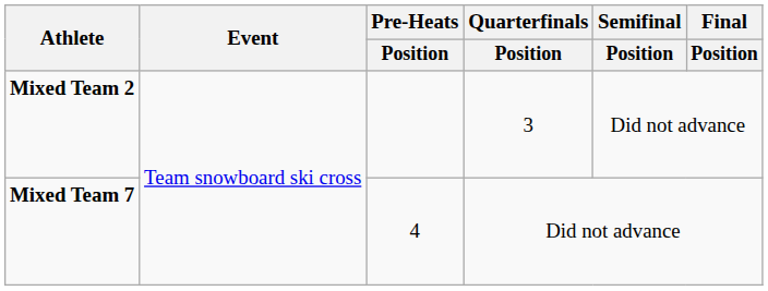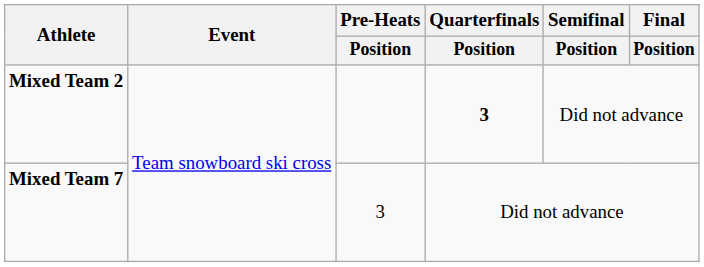 <table class="wikitable" style="font-size:90%">
 <tr>
 <th rowspan="2">Athlete</th>
 <th rowspan="2">Event</th>
 <th>Pre-Heats</th>
 <th>Quarterfinals</th>
 <th>Semifinal</th>
 <th>Final</th>
 </tr>
 <tr style="font-size:95%">
 <th>Position</th>
 <th>Position</th>
 <th>Position</th>
 <th>Position</th>
 </tr>
 <tr align=center>
 <td align=left><strong>Mixed Team 2</strong><br><small><br><br><br></small></td>
 <td align=left rowspan=2><a href='#'>Team snowboard ski cross</a></td>
 <td></td>
-<td>3</td>
+<td><strong>3</strong></td>
 <td colspan=2>Did not advance</td>
 </tr>
 <tr align=center>
 <td align=left><strong>Mixed Team 7</strong><br><small><br><br><br></small></td>
-<td>4</td>
+<td>3</td>
 <td colspan=3>Did not advance</td>
 </tr>
 </table>
